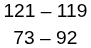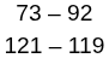 <table style="text-align:center">
 <tr>
 <th width=200></th>
 <th width=100></th>
 <th width=200></th>
 </tr>
 <tr>
 <td align=right></td>
-<td>121 – 119</td>
+<td>73 – 92</td>
 <td align=left></td>
 </tr>
 <tr>
 <td align=right></td>
-<td>73 – 92</td>
+<td>121 – 119</td>
 <td align=left></td>
 </tr>
 </table>
